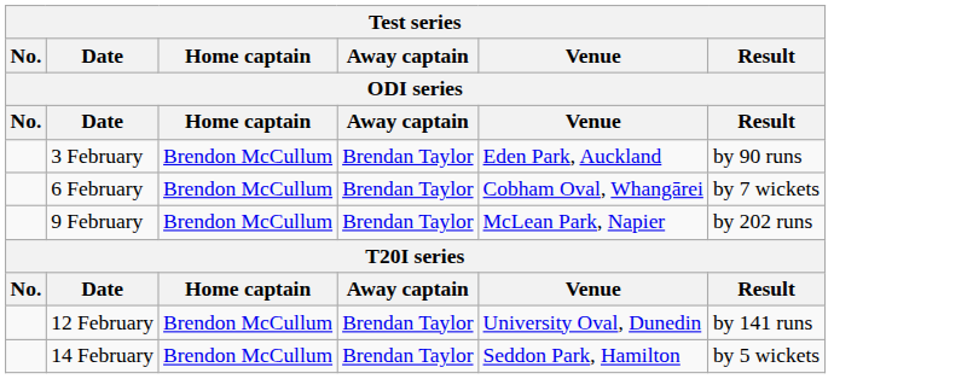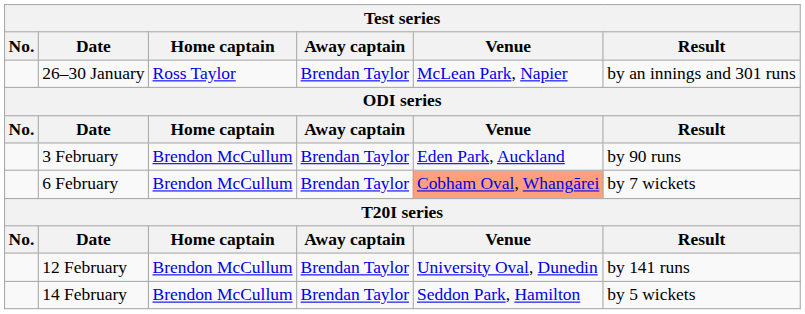 <table class="wikitable">
 <tr>
 <th colspan="6">Test series</th>
 </tr>
 <tr>
 <th>No.</th>
 <th>Date</th>
 <th>Home captain</th>
 <th>Away captain</th>
 <th>Venue</th>
 <th>Result</th>
+</tr>
+<tr>
+<td></td>
+<td>26–30 January</td>
+<td><a href='#'>Ross Taylor</a></td>
+<td><a href='#'>Brendan Taylor</a></td>
+<td><a href='#'>McLean Park</a>, <a href='#'>Napier</a></td>
+<td> by an innings and 301 runs</td>
 </tr>
 <tr>
 <th colspan="6">ODI series</th>
 </tr>
 <tr>
 <th>No.</th>
 <th>Date</th>
 <th>Home captain</th>
 <th>Away captain</th>
 <th>Venue</th>
 <th>Result</th>
 </tr>
 <tr>
 <td></td>
 <td>3 February</td>
 <td><a href='#'>Brendon McCullum</a></td>
 <td><a href='#'>Brendan Taylor</a></td>
 <td><a href='#'>Eden Park</a>, <a href='#'>Auckland</a></td>
 <td> by 90 runs</td>
 </tr>
 <tr>
 <td></td>
 <td>6 February</td>
 <td><a href='#'>Brendon McCullum</a></td>
 <td><a href='#'>Brendan Taylor</a></td>
-<td><a href='#'>Cobham Oval</a>, <a href='#'>Whangārei</a></td>
+<td style="background: lightsalmon;"><a href='#'>Cobham Oval</a>, <a href='#'>Whangārei</a></td>
 <td> by 7 wickets</td>
-</tr>
-<tr>
-<td></td>
-<td>9 February</td>
-<td><a href='#'>Brendon McCullum</a></td>
-<td><a href='#'>Brendan Taylor</a></td>
-<td><a href='#'>McLean Park</a>, <a href='#'>Napier</a></td>
-<td> by 202 runs</td>
 </tr>
 <tr>
 <th colspan="6">T20I series</th>
 </tr>
 <tr>
 <th>No.</th>
 <th>Date</th>
 <th>Home captain</th>
 <th>Away captain</th>
 <th>Venue</th>
 <th>Result</th>
 </tr>
 <tr>
 <td></td>
 <td>12 February</td>
 <td><a href='#'>Brendon McCullum</a></td>
 <td><a href='#'>Brendan Taylor</a></td>
 <td><a href='#'>University Oval</a>, <a href='#'>Dunedin</a></td>
 <td> by 141 runs</td>
 </tr>
 <tr>
 <td></td>
 <td>14 February</td>
 <td><a href='#'>Brendon McCullum</a></td>
 <td><a href='#'>Brendan Taylor</a></td>
 <td><a href='#'>Seddon Park</a>, <a href='#'>Hamilton</a></td>
 <td> by 5 wickets</td>
 </tr>
 </table>
